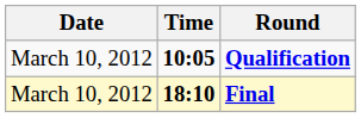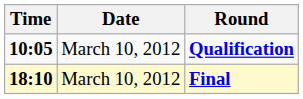 <table class="wikitable">
 <tr>
+<th>Time</th>
 <th>Date</th>
-<th>Time</th>
 <th>Round</th>
 </tr>
 <tr>
+<td><strong>10:05</strong></td>
 <td>March 10, 2012</td>
-<td><strong>10:05</strong></td>
 <td><strong><a href='#'>Qualification</a></strong></td>
 </tr>
 <tr style=background:lemonchiffon>
+<td><strong>18:10</strong></td>
 <td>March 10, 2012</td>
-<td><strong>18:10</strong></td>
 <td><strong><a href='#'>Final</a></strong></td>
 </tr>
 </table>
